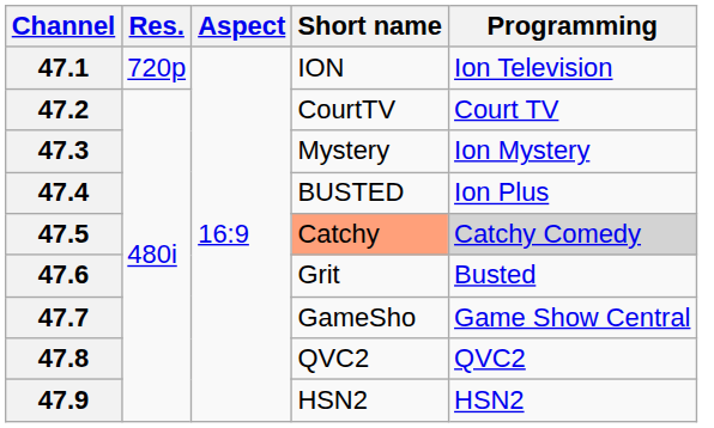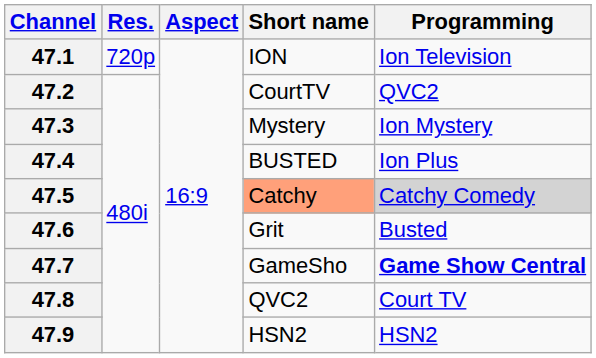 <table class="wikitable">
 <tr>
 <th scope = "col"><a href='#'>Channel</a></th>
 <th scope = "col"><a href='#'>Res.</a></th>
 <th scope = "col"><a href='#'>Aspect</a></th>
 <th scope = "col">Short name</th>
 <th scope = "col">Programming</th>
 </tr>
 <tr>
 <th scope = "row">47.1</th>
 <td><a href='#'>720p</a></td>
 <td rowspan="9"><a href='#'>16:9</a></td>
 <td>ION</td>
 <td><a href='#'>Ion Television</a></td>
 </tr>
 <tr>
 <th scope = "row">47.2</th>
 <td rowspan="8"><a href='#'>480i</a></td>
 <td>CourtTV</td>
-<td><a href='#'>Court TV</a></td>
+<td><a href='#'>QVC2</a></td>
 </tr>
 <tr>
 <th scope = "row">47.3</th>
 <td>Mystery</td>
 <td><a href='#'>Ion Mystery</a></td>
 </tr>
 <tr>
 <th scope = "row">47.4</th>
 <td>BUSTED</td>
 <td><a href='#'>Ion Plus</a></td>
 </tr>
 <tr>
 <th scope = "row">47.5</th>
 <td style="background: lightsalmon;">Catchy</td>
 <td style="background: lightgrey;"><a href='#'>Catchy Comedy</a></td>
 </tr>
 <tr>
 <th scope = "row">47.6</th>
 <td>Grit</td>
 <td><a href='#'>Busted</a></td>
 </tr>
 <tr>
 <th scope = "row">47.7</th>
 <td>GameSho</td>
-<td><a href='#'>Game Show Central</a></td>
+<td><strong><a href='#'>Game Show Central</a></strong></td>
 </tr>
 <tr>
 <th scope = "row">47.8</th>
 <td>QVC2</td>
-<td><a href='#'>QVC2</a></td>
+<td><a href='#'>Court TV</a></td>
 </tr>
 <tr>
 <th scope = "row">47.9</th>
 <td>HSN2</td>
 <td><a href='#'>HSN2</a></td>
 </tr>
 </table>
